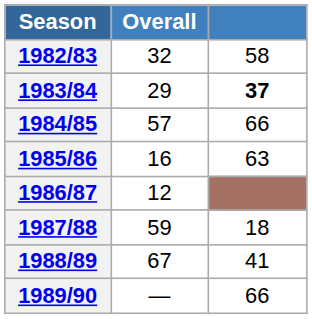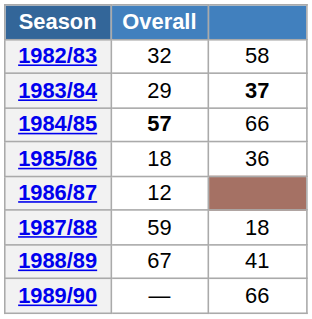 <table class="wikitable" style="font-size:86%; text-align:center; border:grey solid 1px; border-collapse:collapse; background:#ffffff;">
 <tr>
 <th style="background-color:#369; color:white; width:60px;"> Season </th>
 <th style="background-color:#4180be; color:white; width:55px;">Overall</th>
 <th style="background-color:#4180be; color:white; width:55px;"></th>
 </tr>
 <tr>
 <th scope=row align=center><a href='#'>1982/83</a></th>
 <td align=center>32</td>
 <td align=center>58</td>
 </tr>
 <tr>
 <th scope=row align=center><a href='#'>1983/84</a></th>
 <td align=center>29</td>
 <td align=center><strong>37</strong></td>
 </tr>
 <tr>
 <th scope=row align=center><a href='#'>1984/85</a></th>
-<td align=center>57</td>
+<td align=center><strong>57</strong></td>
 <td align=center>66</td>
 </tr>
 <tr>
 <th scope=row align=center><a href='#'>1985/86</a></th>
-<td align=center>16</td>
-<td align=center>63</td>
+<td align=center>18</td>
+<td align=center>36</td>
 </tr>
 <tr>
 <th scope=row align=center><a href='#'>1986/87</a></th>
 <td align=center>12</td>
 <td align=center bgcolor=#A57164></td>
 </tr>
 <tr>
 <th scope=row align=center><a href='#'>1987/88</a></th>
 <td align=center>59</td>
 <td align=center>18</td>
 </tr>
 <tr>
 <th scope=row align=center><a href='#'>1988/89</a></th>
 <td align=center>67</td>
 <td align=center>41</td>
 </tr>
 <tr>
 <th scope=row align=center><a href='#'>1989/90</a></th>
 <td align=center>—</td>
 <td align=center>66</td>
 </tr>
 </table>
